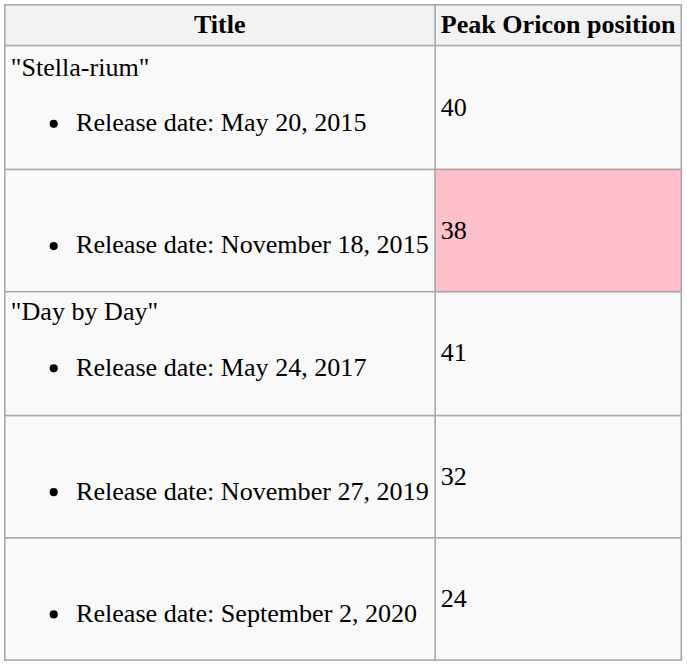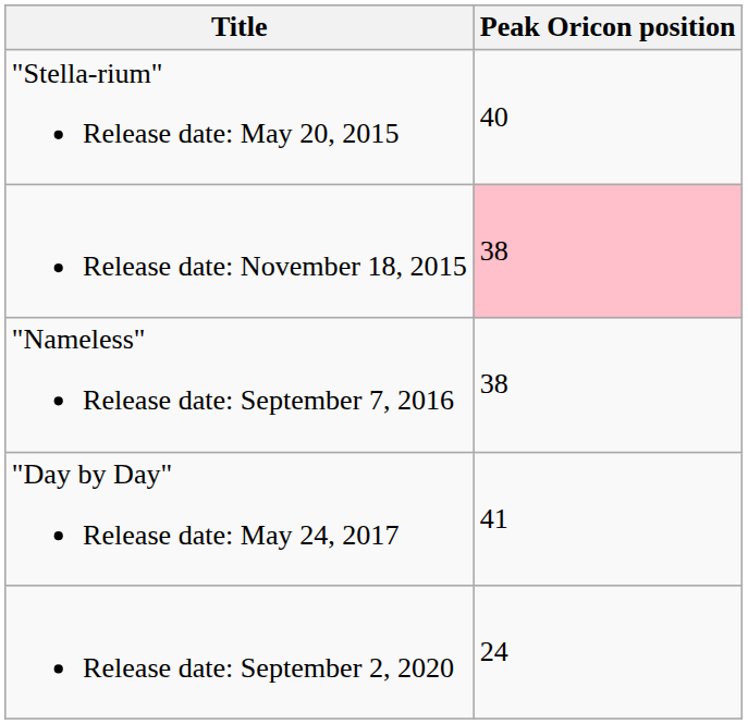 <table class="wikitable">
 <tr>
 <th>Title</th>
 <th>Peak Oricon position</th>
 </tr>
 <tr>
 <td>"Stella-rium"<br><ul><li>Release date: May 20, 2015</li></ul></td>
 <td>40</td>
 </tr>
 <tr>
 <td><br><ul><li>Release date: November 18, 2015</li></ul></td>
 <td style="background: pink;">38</td>
 </tr>
 <tr>
+<td>"Nameless"<br><ul><li>Release date: September 7, 2016</li></ul></td>
+<td>38</td>
+</tr>
+<tr>
 <td>"Day by Day"<br><ul><li>Release date: May 24, 2017</li></ul></td>
 <td>41</td>
-</tr>
-<tr>
-<td><br><ul><li>Release date: November 27, 2019</li></ul></td>
-<td>32</td>
 </tr>
 <tr>
 <td><br><ul><li>Release date: September 2, 2020</li></ul></td>
 <td>24</td>
 </tr>
 </table>
